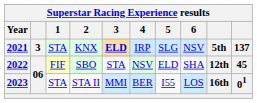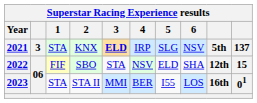 <table class="wikitable" style="text-align:center; font-size:85%">
 <tr>
 <th colspan=10><a href='#'>Superstar Racing Experience</a> results</th>
 </tr>
 <tr>
 <th scope="col">Year</th>
 <th scope="col"></th>
 <th scope="col">1</th>
 <th scope="col">2</th>
 <th scope="col">3</th>
 <th scope="col">4</th>
 <th scope="col">5</th>
 <th scope="col">6</th>
 <th scope="col"></th>
 <th scope="col"></th>
 </tr>
 <tr>
 <th scope="row"><a href='#'>2021</a></th>
 <th>3</th>
 <td style="background:#DFFFDF;"><a href='#'>STA</a><br></td>
 <td style="background:#DFFFDF;"><a href='#'>KNX</a><br></td>
 <td style="background:#FFDF9F;"><strong><a href='#'>ELD</a><br></strong></td>
 <td style="background:#CFEAFF;"><a href='#'>IRP</a><br></td>
 <td style="background:#CFEAFF;"><a href='#'>SLG</a><br></td>
 <td style="background:#CFEAFF;"><a href='#'>NSV</a><br></td>
 <th>5th</th>
 <th>137</th>
 </tr>
 <tr>
 <th><a href='#'>2022</a></th>
 <th rowspan="2">06</th>
 <td style="background:#FFFFBF;"><a href='#'>FIF</a><br></td>
 <td style="background:#DFFFDF;"><a href='#'>SBO</a><br></td>
 <td><a href='#'>STA</a></td>
 <td style="background:#DFFFDF;"><a href='#'>NSV</a><br></td>
 <td><a href='#'>ELD</a></td>
 <td><a href='#'>SHA</a></td>
 <th>12th</th>
-<th>45</th>
+<th>15</th>
 </tr>
 <tr>
 <th><a href='#'>2023</a></th>
 <td><a href='#'>STA</a></td>
 <td><a href='#'>STA II</a></td>
 <td style="background:#CFEAFF;"><a href='#'>MMI</a><br></td>
 <td style="background:#CFEAFF;"><a href='#'>BER</a><br></td>
 <td><a href='#'>I55</a></td>
 <td style="background:#CFEAFF;"><a href='#'>LOS</a><br></td>
 <th>16th</th>
 <th>0<sup>1</sup></th>
 </tr>
 <tr>
 <th colspan="10"></th>
 </tr>
 </table>
